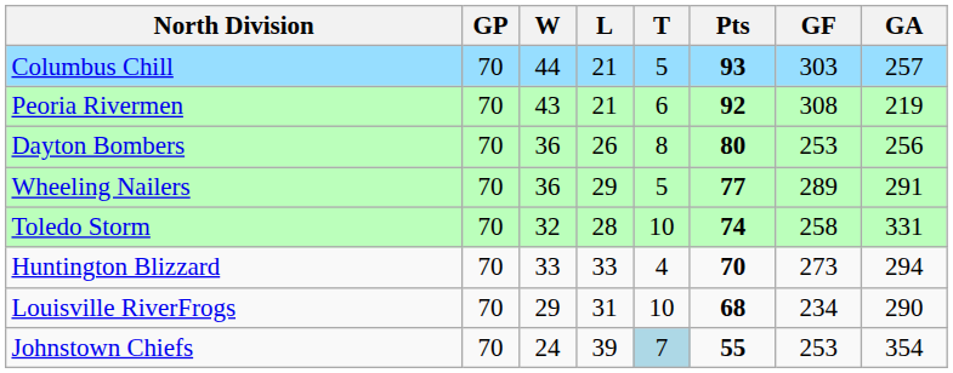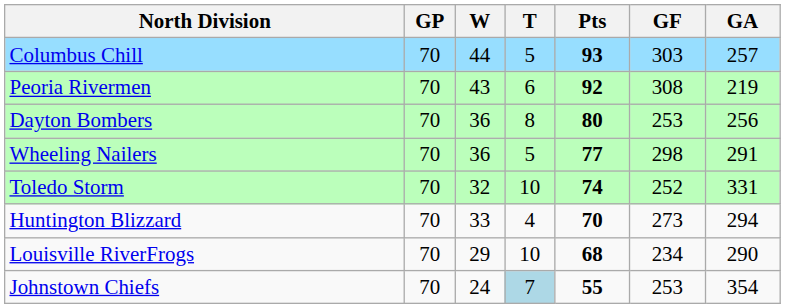 <table class="wikitable" style="text-align:center">
 <tr>
 <th bgcolor="#DDDDFF" width="40%">North Division</th>
 <th bgcolor="#DDDDFF" width="5%">GP</th>
 <th bgcolor="#DDDDFF" width="5%">W</th>
-<th bgcolor="#DDDDFF" width="5%">L</th>
 <th bgcolor="#DDDDFF" width="5%">T</th>
 <th bgcolor="#DDDDFF" width="7.5%">Pts</th>
 <th bgcolor="#DDDDFF" width="7.5%">GF</th>
 <th bgcolor="#DDDDFF" width="7.5%">GA</th>
 </tr>
 <tr bgcolor="#97DEFF">
 <td align=left><a href='#'>Columbus Chill</a></td>
 <td>70</td>
 <td>44</td>
-<td>21</td>
 <td>5</td>
 <td><strong>93</strong></td>
 <td>303</td>
 <td>257</td>
 </tr>
 <tr bgcolor="#bbffbb">
 <td align=left><a href='#'>Peoria Rivermen</a></td>
 <td>70</td>
 <td>43</td>
-<td>21</td>
 <td>6</td>
 <td><strong>92</strong></td>
 <td>308</td>
 <td>219</td>
 </tr>
 <tr bgcolor="#bbffbb">
 <td align=left><a href='#'>Dayton Bombers</a></td>
 <td>70</td>
 <td>36</td>
-<td>26</td>
 <td>8</td>
 <td><strong>80</strong></td>
 <td>253</td>
 <td>256</td>
 </tr>
 <tr bgcolor="#bbffbb">
 <td align=left><a href='#'>Wheeling Nailers</a></td>
 <td>70</td>
 <td>36</td>
-<td>29</td>
 <td>5</td>
 <td><strong>77</strong></td>
-<td>289</td>
+<td>298</td>
 <td>291</td>
 </tr>
 <tr bgcolor="#bbffbb">
 <td align=left><a href='#'>Toledo Storm</a></td>
 <td>70</td>
 <td>32</td>
-<td>28</td>
 <td>10</td>
 <td><strong>74</strong></td>
-<td>258</td>
+<td>252</td>
 <td>331</td>
 </tr>
 <tr>
 <td align=left><a href='#'>Huntington Blizzard</a></td>
 <td>70</td>
-<td>33</td>
 <td>33</td>
 <td>4</td>
 <td><strong>70</strong></td>
 <td>273</td>
 <td>294</td>
 </tr>
 <tr>
 <td align=left><a href='#'>Louisville RiverFrogs</a></td>
 <td>70</td>
 <td>29</td>
-<td>31</td>
 <td>10</td>
 <td><strong>68</strong></td>
 <td>234</td>
 <td>290</td>
 </tr>
 <tr>
 <td align=left><a href='#'>Johnstown Chiefs</a></td>
 <td>70</td>
 <td>24</td>
-<td>39</td>
 <td style="background: lightblue;">7</td>
 <td><strong>55</strong></td>
 <td>253</td>
 <td>354</td>
 </tr>
 </table>
